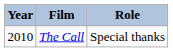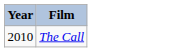 <table class="wikitable" style="font-size:95%;">
 <tr align="center">
 <th style="background:#B0C4DE;">Year</th>
 <th style="background:#B0C4DE;">Film</th>
-<th style="background:#B0C4DE;">Role</th>
 </tr>
 <tr>
 <td>2010</td>
 <td><em><a href='#'>The Call</a></em></td>
-<td>Special thanks</td>
 </tr>
 </table>
